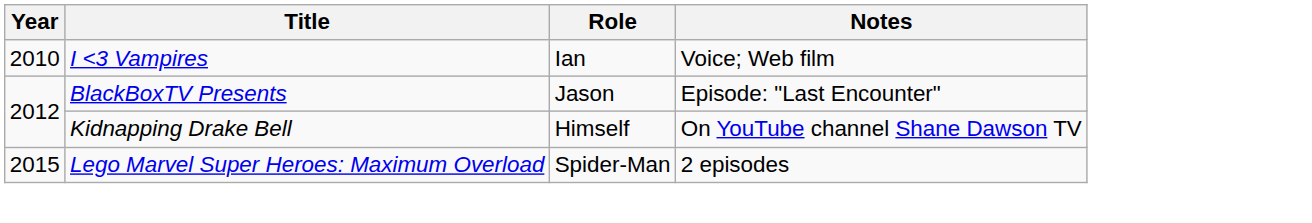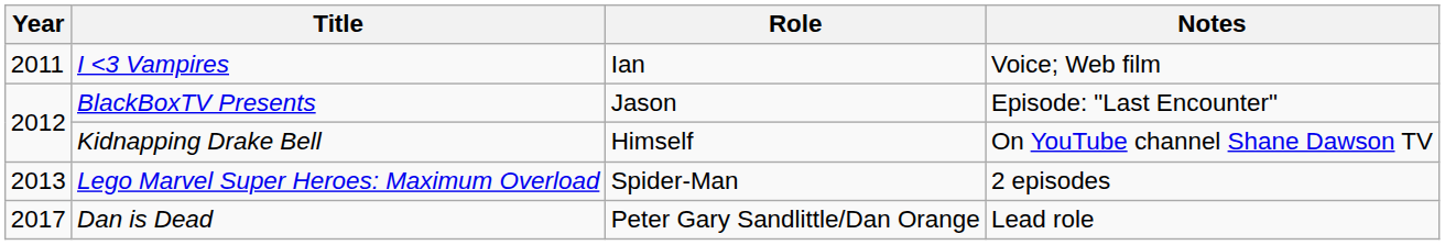 <table class="wikitable sortable">
 <tr>
 <th>Year</th>
 <th>Title</th>
 <th>Role</th>
 <th>Notes</th>
 </tr>
 <tr>
-<td>2010</td>
+<td>2011</td>
 <td><em><a href='#'>I <3 Vampires</a></em></td>
 <td>Ian</td>
 <td>Voice; Web film</td>
 </tr>
 <tr>
 <td rowspan="2">2012</td>
 <td><em><a href='#'>BlackBoxTV Presents</a></em></td>
 <td>Jason</td>
 <td>Episode: "Last Encounter"</td>
 </tr>
 <tr>
 <td><em>Kidnapping Drake Bell</em></td>
 <td>Himself</td>
 <td>On <a href='#'>YouTube</a> channel <a href='#'>Shane Dawson</a> TV</td>
 </tr>
 <tr>
-<td>2015</td>
+<td>2013</td>
 <td><em><a href='#'>Lego Marvel Super Heroes: Maximum Overload</a></em></td>
 <td>Spider-Man</td>
 <td>2 episodes</td>
 </tr>
+<tr>
+<td>2017</td>
+<td><em>Dan is Dead</em></td>
+<td>Peter Gary Sandlittle/Dan Orange</td>
+<td>Lead role</td>
+</tr>
 </table>
